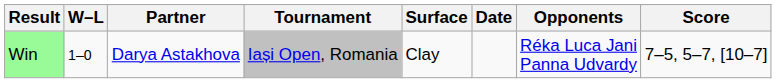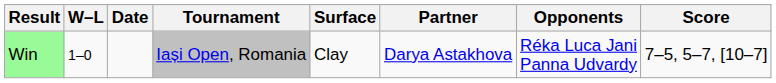 <table class="sortable wikitable">
 <tr>
 <th>Result</th>
 <th class="unsortable">W–L</th>
-<th>Partner</th>
+<th>Date</th>
 <th>Tournament</th>
 <th>Surface</th>
-<th>Date</th>
+<th>Partner</th>
 <th>Opponents</th>
 <th class="unsortable">Score</th>
 </tr>
 <tr>
 <td style="background:#98fb98;">Win</td>
 <td><small>1–0</small></td>
-<td> <a href='#'>Darya Astakhova</a></td>
+<td><a href='#'></a></td>
 <td bgcolor=silver><a href='#'>Iași Open</a>, Romania</td>
 <td>Clay</td>
-<td><a href='#'></a></td>
+<td> <a href='#'>Darya Astakhova</a></td>
 <td> <a href='#'>Réka Luca Jani</a> <br>  <a href='#'>Panna Udvardy</a></td>
 <td>7–5, 5–7, [10–7]</td>
 </tr>
 </table>
